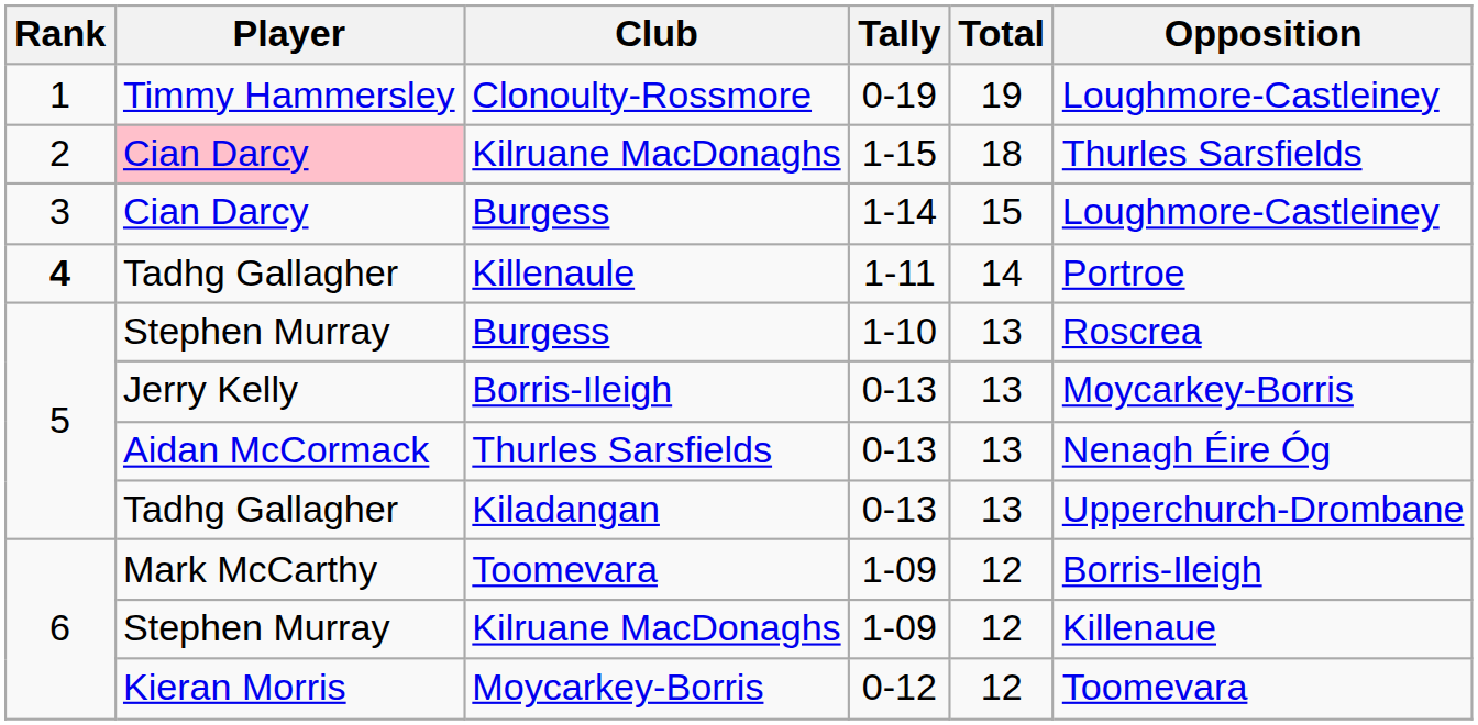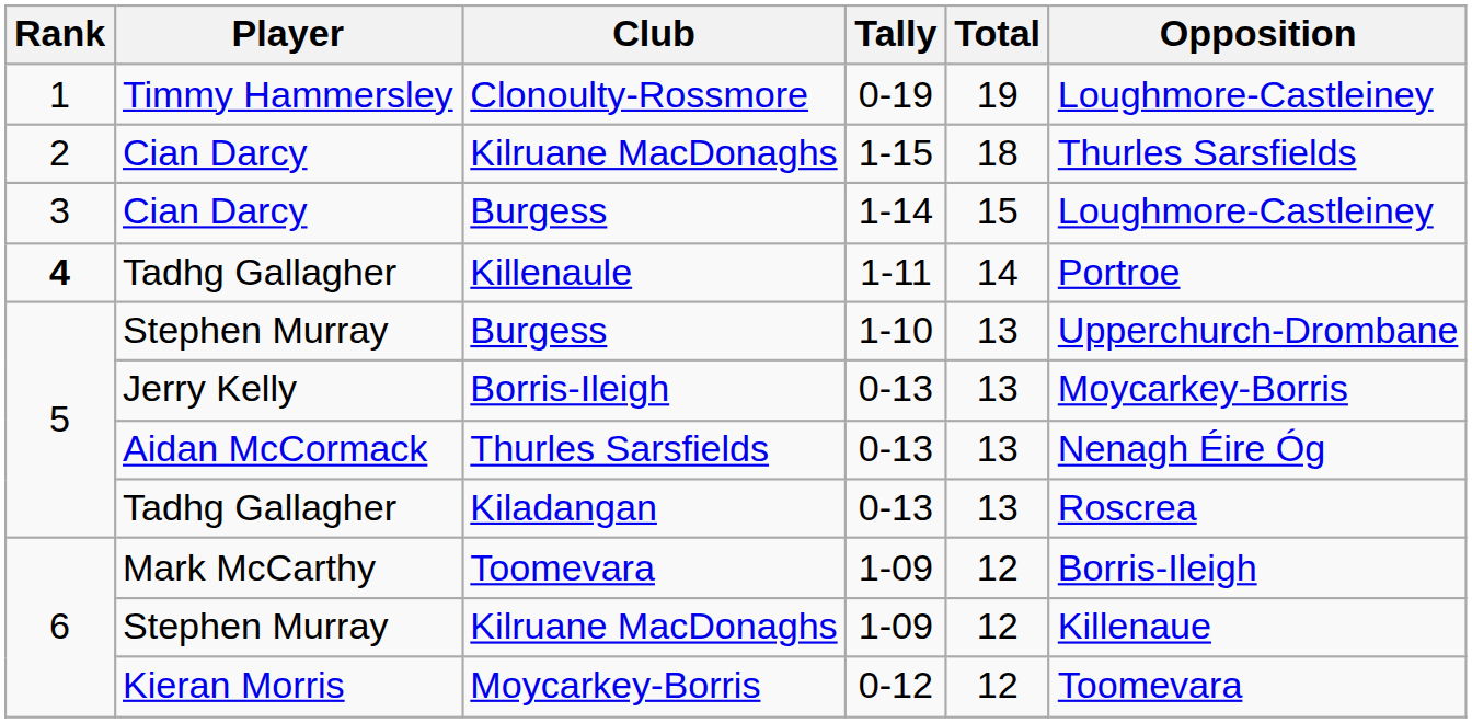 <table class="wikitable">
 <tr>
 <th>Rank</th>
 <th>Player</th>
 <th>Club</th>
 <th>Tally</th>
 <th>Total</th>
 <th>Opposition</th>
 </tr>
 <tr>
 <td rowspan="1" style="text-align:center;">1</td>
 <td><a href='#'>Timmy Hammersley</a></td>
 <td><a href='#'>Clonoulty-Rossmore</a></td>
 <td align=center>0-19</td>
 <td align=center>19</td>
 <td><a href='#'>Loughmore-Castleiney</a></td>
 </tr>
 <tr>
 <td rowspan="1" style="text-align:center;">2</td>
-<td style="background: pink;"><a href='#'>Cian Darcy</a></td>
+<td><a href='#'>Cian Darcy</a></td>
 <td><a href='#'>Kilruane MacDonaghs</a></td>
 <td align=center>1-15</td>
 <td align=center>18</td>
 <td><a href='#'>Thurles Sarsfields</a></td>
 </tr>
 <tr>
 <td rowspan="1" style="text-align:center;">3</td>
 <td><a href='#'>Cian Darcy</a></td>
 <td><a href='#'>Burgess</a></td>
 <td align=center>1-14</td>
 <td align=center>15</td>
 <td><a href='#'>Loughmore-Castleiney</a></td>
 </tr>
 <tr>
 <td rowspan="1" style="text-align:center;"><strong>4</strong></td>
 <td>Tadhg Gallagher</td>
 <td><a href='#'>Killenaule</a></td>
 <td align=center>1-11</td>
 <td align=center>14</td>
 <td><a href='#'>Portroe</a></td>
 </tr>
 <tr>
 <td rowspan="4" style="text-align:center;">5</td>
 <td>Stephen Murray</td>
 <td><a href='#'>Burgess</a></td>
 <td align=center>1-10</td>
 <td align=center>13</td>
-<td><a href='#'>Roscrea</a></td>
+<td><a href='#'>Upperchurch-Drombane</a></td>
 </tr>
 <tr>
 <td>Jerry Kelly</td>
 <td><a href='#'>Borris-Ileigh</a></td>
 <td align=center>0-13</td>
 <td align=center>13</td>
 <td><a href='#'>Moycarkey-Borris</a></td>
 </tr>
 <tr>
 <td><a href='#'>Aidan McCormack</a></td>
 <td><a href='#'>Thurles Sarsfields</a></td>
 <td align=center>0-13</td>
 <td align=center>13</td>
 <td><a href='#'>Nenagh Éire Óg</a></td>
 </tr>
 <tr>
 <td>Tadhg Gallagher</td>
 <td><a href='#'>Kiladangan</a></td>
 <td align=center>0-13</td>
 <td align=center>13</td>
-<td><a href='#'>Upperchurch-Drombane</a></td>
+<td><a href='#'>Roscrea</a></td>
 </tr>
 <tr>
 <td rowspan="3" style="text-align:center;">6</td>
 <td>Mark McCarthy</td>
 <td><a href='#'>Toomevara</a></td>
 <td align=center>1-09</td>
 <td align=center>12</td>
 <td><a href='#'>Borris-Ileigh</a></td>
 </tr>
 <tr>
 <td>Stephen Murray</td>
 <td><a href='#'>Kilruane MacDonaghs</a></td>
 <td align=center>1-09</td>
 <td align=center>12</td>
 <td><a href='#'>Killenaue</a></td>
 </tr>
 <tr>
 <td><a href='#'>Kieran Morris</a></td>
 <td><a href='#'>Moycarkey-Borris</a></td>
 <td align=center>0-12</td>
 <td align=center>12</td>
 <td><a href='#'>Toomevara</a></td>
 </tr>
 </table>
